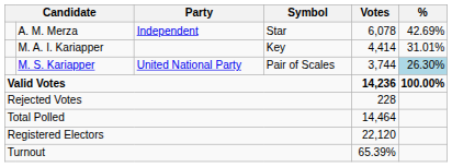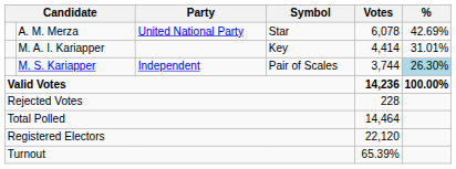 <table class="wikitable" border="1" style="text-align:right;">
 <tr>
 <th align=left colspan=2 width="180">Candidate</th>
 <th align=left width="180">Party</th>
 <th align=left width="120">Symbol</th>
 <th align=left width="60">Votes</th>
 <th align=left width="60">%</th>
 </tr>
 <tr>
 <td></td>
 <td align=left>A. M. Merza</td>
-<td align=left><a href='#'>Independent</a></td>
+<td align=left><a href='#'>United National Party</a></td>
 <td align=left>Star</td>
 <td>6,078</td>
 <td>42.69%</td>
 </tr>
 <tr>
 <td></td>
 <td align=left>M. A. I. Kariapper</td>
 <td></td>
 <td align=left>Key</td>
 <td>4,414</td>
 <td>31.01%</td>
 </tr>
 <tr>
 <td bgcolor=> </td>
 <td align=left><a href='#'>M. S. Kariapper</a></td>
-<td align=left><a href='#'>United National Party</a></td>
+<td align=left><a href='#'>Independent</a></td>
 <td align=left>Pair of Scales</td>
 <td>3,744</td>
 <td style="background: lightblue;">26.30%</td>
 </tr>
 <tr>
 <td align=left colspan=4><strong>Valid Votes</strong></td>
 <td><strong>14,236</strong></td>
 <td><strong>100.00%</strong></td>
 </tr>
 <tr>
 <td align=left colspan=4>Rejected Votes</td>
 <td>228</td>
 <td></td>
 </tr>
 <tr>
 <td align=left colspan=4>Total Polled</td>
 <td>14,464</td>
 <td></td>
 </tr>
 <tr>
 <td align=left colspan=4>Registered Electors</td>
 <td>22,120</td>
 <td></td>
 </tr>
 <tr>
 <td align=left colspan=4>Turnout</td>
 <td>65.39%</td>
 <td></td>
 </tr>
 </table>
